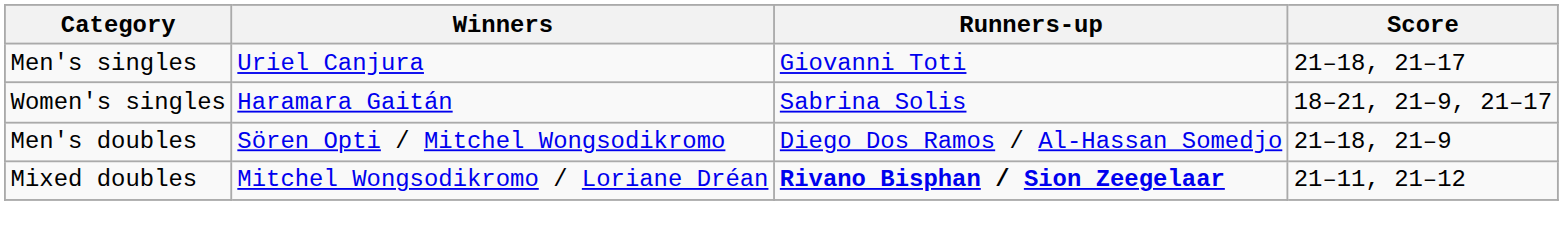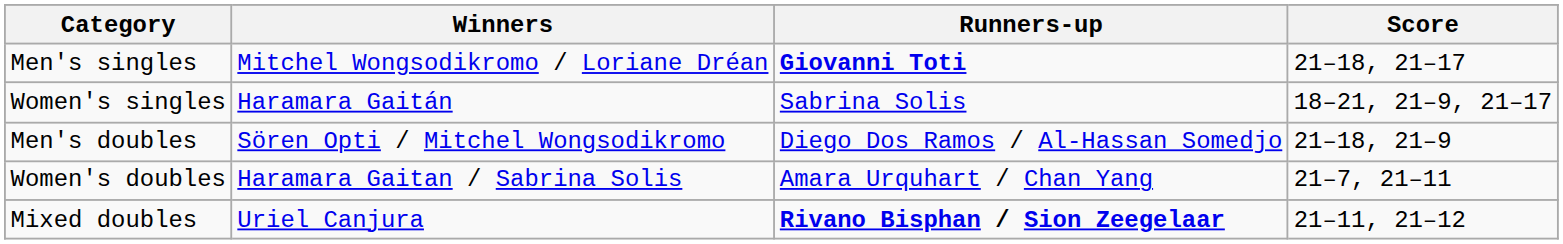 <table class=wikitable style="white-space:nowrap;">
 <tr>
 <th>Category</th>
 <th>Winners</th>
 <th>Runners-up</th>
 <th>Score</th>
 </tr>
 <tr>
 <td>Men's singles</td>
-<td> <a href='#'>Uriel Canjura</a></td>
-<td> <a href='#'>Giovanni Toti</a></td>
+<td> <a href='#'>Mitchel Wongsodikromo</a> /  <a href='#'>Loriane Dréan</a></td>
+<td><strong> <a href='#'>Giovanni Toti</a></strong></td>
 <td>21–18, 21–17</td>
 </tr>
 <tr>
 <td>Women's singles</td>
 <td> <a href='#'>Haramara Gaitán</a></td>
 <td> <a href='#'>Sabrina Solis</a></td>
 <td>18–21, 21–9, 21–17</td>
 </tr>
 <tr>
 <td>Men's doubles</td>
 <td> <a href='#'>Sören Opti</a> / <a href='#'>Mitchel Wongsodikromo</a></td>
 <td> <a href='#'>Diego Dos Ramos</a> / <a href='#'>Al-Hassan Somedjo</a></td>
 <td>21–18, 21–9</td>
 </tr>
 <tr>
+<td>Women's doubles</td>
+<td> <a href='#'>Haramara Gaitan</a> / <a href='#'>Sabrina Solis</a></td>
+<td> <a href='#'>Amara Urquhart</a> /  <a href='#'>Chan Yang</a></td>
+<td>21–7, 21–11</td>
+</tr>
+<tr>
 <td>Mixed doubles</td>
-<td> <a href='#'>Mitchel Wongsodikromo</a> /  <a href='#'>Loriane Dréan</a></td>
+<td> <a href='#'>Uriel Canjura</a></td>
 <td><strong> <a href='#'>Rivano Bisphan</a>  / <a href='#'>Sion Zeegelaar</a></strong></td>
 <td>21–11, 21–12</td>
 </tr>
 </table>
